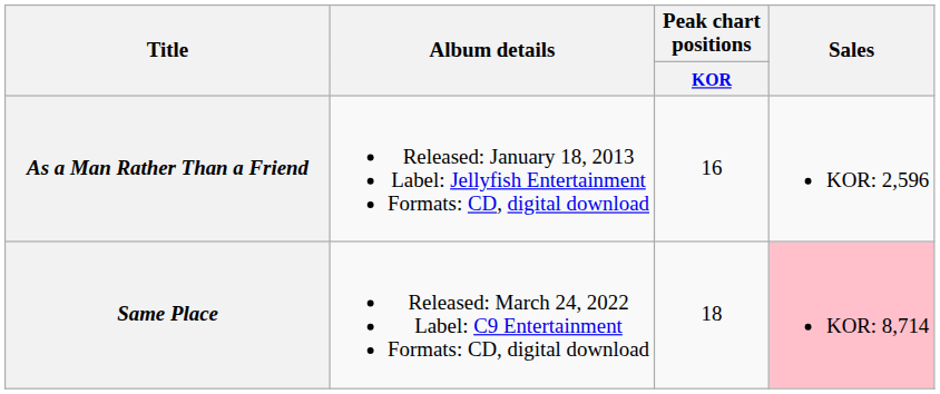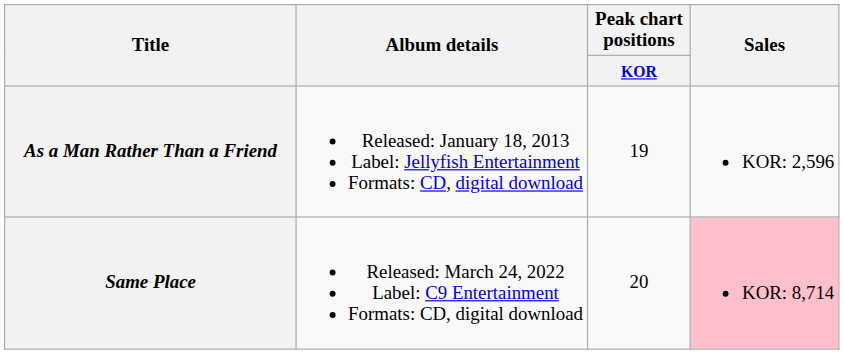 <table class="wikitable plainrowheaders" style="text-align:center;">
 <tr>
 <th scope="col" rowspan="2" style="width:15em;">Title</th>
 <th scope="col" rowspan="2">Album details</th>
 <th scope="col" colspan="1" style="width:5em;">Peak chart positions</th>
 <th scope="col" rowspan="2">Sales</th>
 </tr>
 <tr>
 <th><small><a href='#'>KOR</a></small><br></th>
 </tr>
 <tr>
 <th scope="row"><em>As a Man Rather Than a Friend</em></th>
 <td><br><ul><li>Released: January 18, 2013</li><li>Label: <a href='#'>Jellyfish Entertainment</a></li><li>Formats: <a href='#'>CD</a>, <a href='#'>digital download</a></li></ul></td>
-<td>16</td>
+<td>19</td>
 <td><br><ul><li>KOR: 2,596</li></ul></td>
 </tr>
 <tr>
 <th scope="row"><em>Same Place</em></th>
 <td><br><ul><li>Released: March 24, 2022</li><li>Label: <a href='#'>C9 Entertainment</a></li><li>Formats: CD, digital download</li></ul></td>
-<td>18</td>
+<td>20</td>
 <td style="background: pink;"><br><ul><li>KOR: 8,714</li></ul></td>
 </tr>
 </table>
